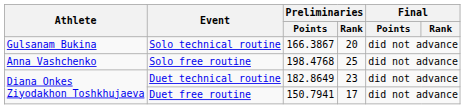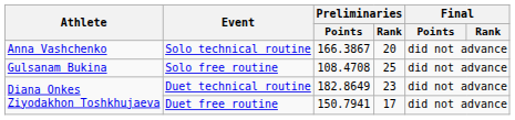 <table class="wikitable" style="text-align:center; font-size:90%;">
 <tr>
 <th rowspan="2">Athlete</th>
 <th rowspan="2">Event</th>
 <th colspan="2">Preliminaries</th>
 <th colspan="2">Final</th>
 </tr>
 <tr style="font-size:95%">
 <th>Points</th>
 <th>Rank</th>
 <th>Points</th>
 <th>Rank</th>
 </tr>
 <tr>
-<td align=left><a href='#'>Gulsanam Bukina</a></td>
+<td align=left><a href='#'>Anna Vashchenko</a></td>
 <td align=left><a href='#'>Solo technical routine</a></td>
 <td>166.3867</td>
 <td>20</td>
 <td colspan=2>did not advance</td>
 </tr>
 <tr>
-<td align=left><a href='#'>Anna Vashchenko</a></td>
+<td align=left><a href='#'>Gulsanam Bukina</a></td>
 <td align=left><a href='#'>Solo free routine</a></td>
-<td>198.4768</td>
+<td>108.4708</td>
 <td>25</td>
 <td colspan=2>did not advance</td>
 </tr>
 <tr>
 <td align=left rowspan=2><a href='#'>Diana Onkes</a><br> <a href='#'>Ziyodakhon Toshkhujaeva</a></td>
 <td align=left><a href='#'>Duet technical routine</a></td>
 <td>182.8649</td>
 <td>23</td>
 <td colspan=2>did not advance</td>
 </tr>
 <tr>
 <td align=left><a href='#'>Duet free routine</a></td>
 <td>150.7941</td>
 <td>17</td>
 <td colspan=2>did not advance</td>
 </tr>
 </table>
